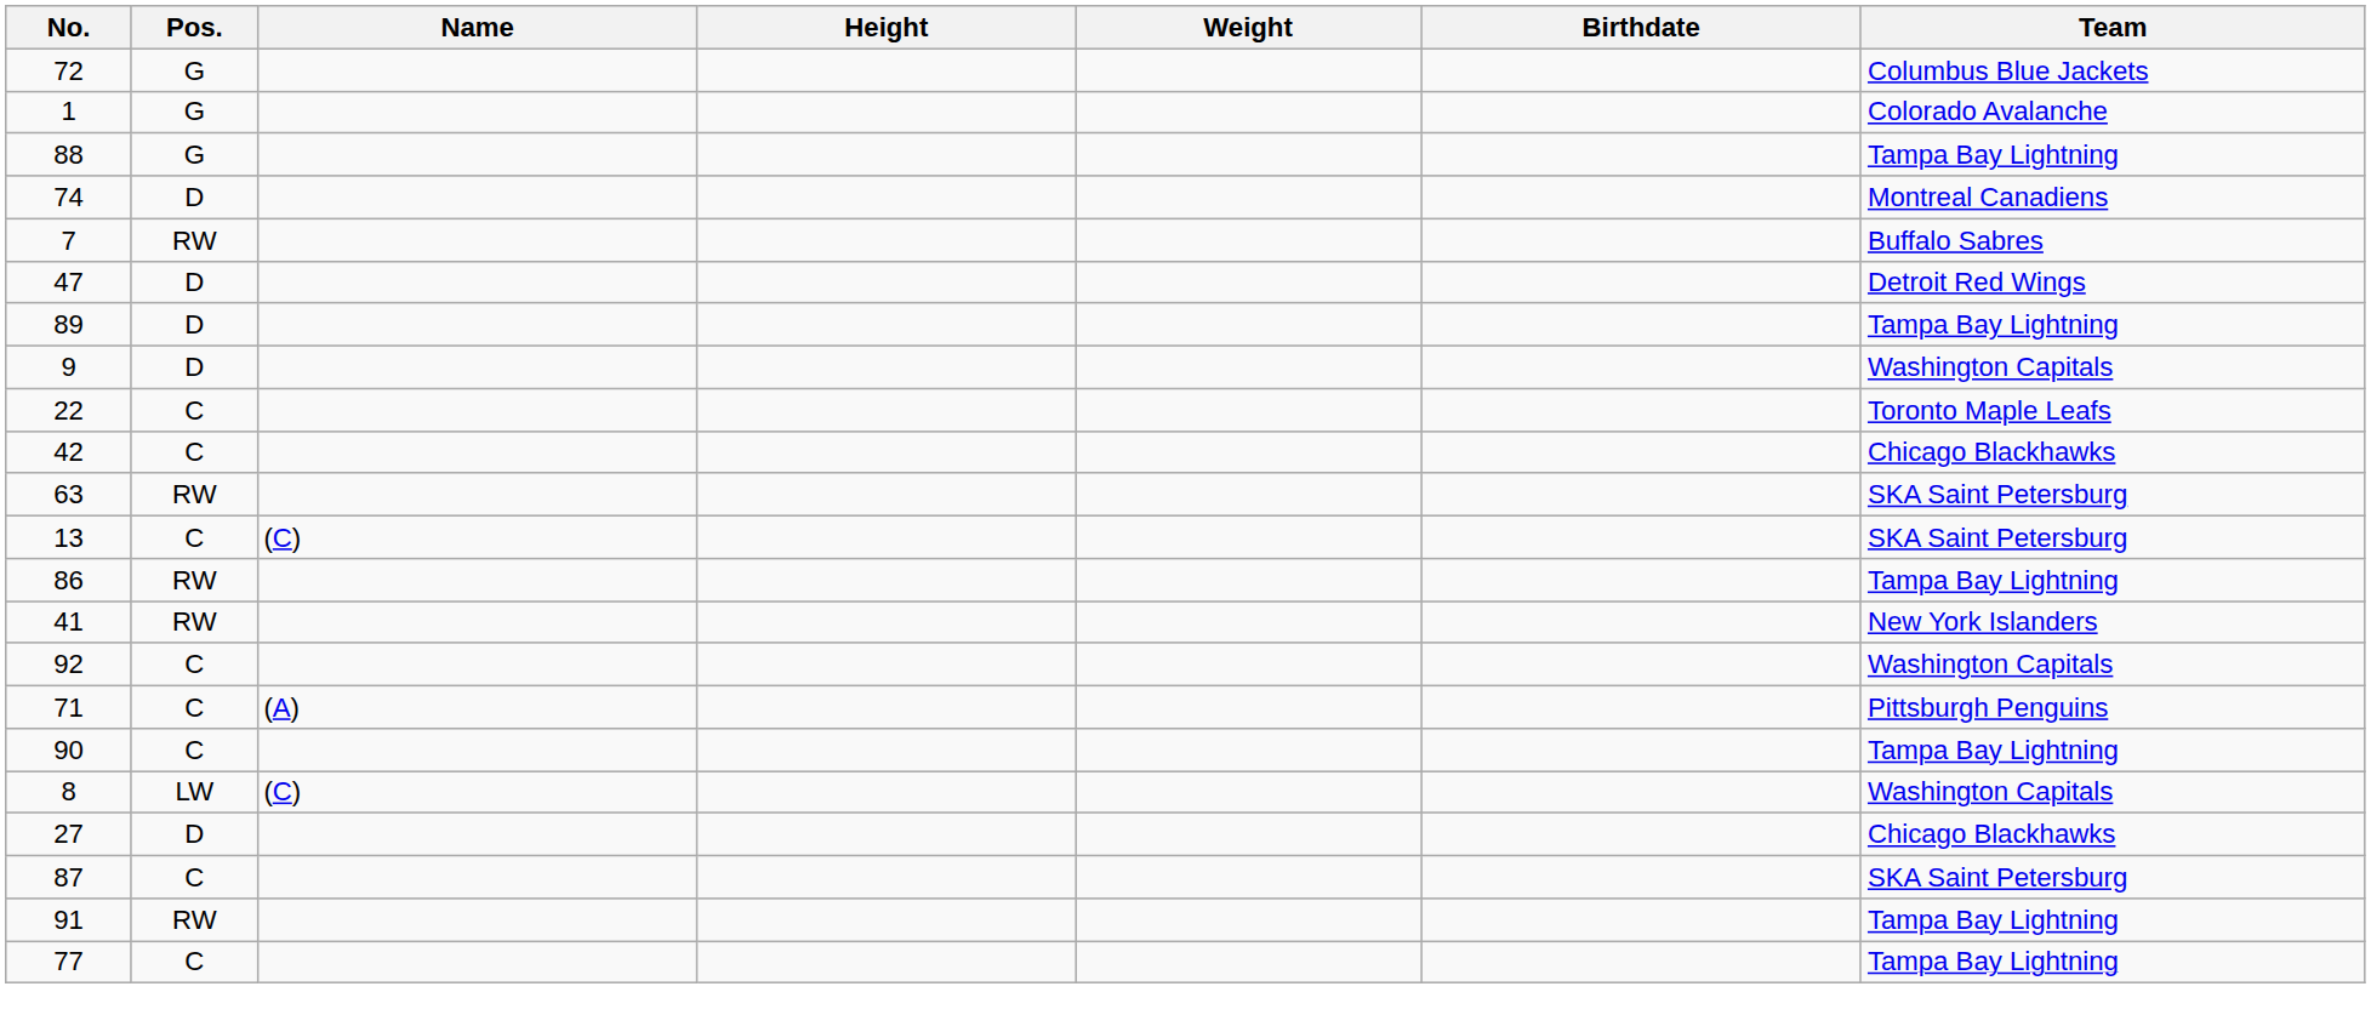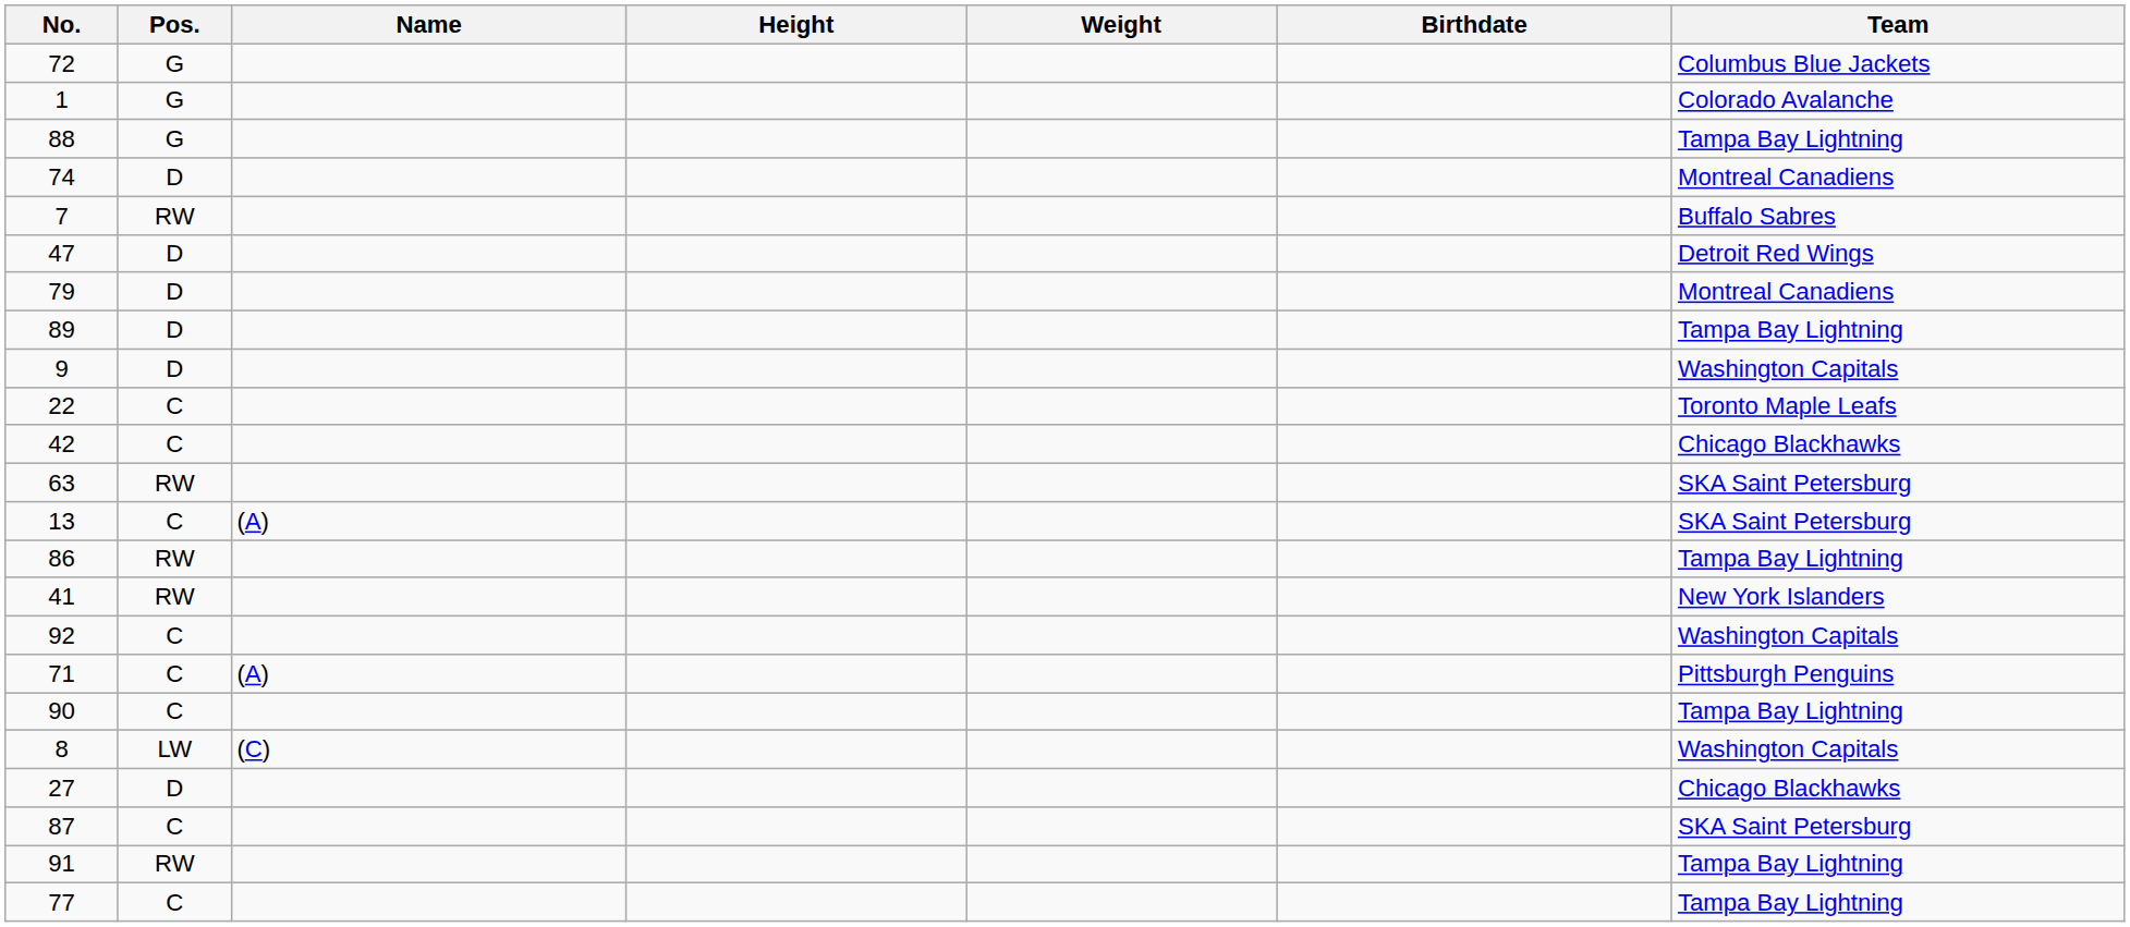 <table width="100%" class="wikitable sortable" style="font-size: 90%; text-align: center;">
 <tr>
 <th style="width:  4%;">No.</th>
 <th style="width:  4%;">Pos.</th>
 <th style="width: 14%;">Name</th>
 <th style="width: 12%;">Height</th>
 <th style="width: 11%;">Weight</th>
 <th style="width: 14%;">Birthdate</th>
 <th style="width: 16%;">Team</th>
 </tr>
 <tr>
 <td>72</td>
 <td>G</td>
 <td align=left></td>
 <td></td>
 <td></td>
 <td></td>
 <td style="text-align:left;"> <a href='#'>Columbus Blue Jackets</a></td>
 </tr>
 <tr>
 <td>1</td>
 <td>G</td>
 <td align=left></td>
 <td></td>
 <td></td>
 <td></td>
 <td style="text-align:left;"> <a href='#'>Colorado Avalanche</a></td>
 </tr>
 <tr>
 <td>88</td>
 <td>G</td>
 <td align=left></td>
 <td></td>
 <td></td>
 <td></td>
 <td style="text-align:left;"> <a href='#'>Tampa Bay Lightning</a></td>
 </tr>
 <tr>
 <td>74</td>
 <td>D</td>
 <td align=left></td>
 <td></td>
 <td></td>
 <td></td>
 <td style="text-align:left;"> <a href='#'>Montreal Canadiens</a></td>
 </tr>
 <tr>
 <td>7</td>
 <td>RW</td>
 <td align=left></td>
 <td></td>
 <td></td>
 <td></td>
 <td style="text-align:left;"> <a href='#'>Buffalo Sabres</a></td>
 </tr>
 <tr>
 <td>47</td>
 <td>D</td>
 <td align=left></td>
 <td></td>
 <td></td>
 <td></td>
 <td style="text-align:left;"> <a href='#'>Detroit Red Wings</a></td>
 </tr>
 <tr>
+<td>79</td>
+<td>D</td>
+<td align=left></td>
+<td></td>
+<td></td>
+<td></td>
+<td style="text-align:left;"> <a href='#'>Montreal Canadiens</a></td>
+</tr>
+<tr>
 <td>89</td>
 <td>D</td>
 <td align=left></td>
 <td></td>
 <td></td>
 <td></td>
 <td style="text-align:left;"> <a href='#'>Tampa Bay Lightning</a></td>
 </tr>
 <tr>
 <td>9</td>
 <td>D</td>
 <td align=left></td>
 <td></td>
 <td></td>
 <td></td>
 <td style="text-align:left;"> <a href='#'>Washington Capitals</a></td>
 </tr>
 <tr>
 <td>22</td>
 <td>C</td>
 <td align=left></td>
 <td></td>
 <td></td>
 <td></td>
 <td style="text-align:left;"> <a href='#'>Toronto Maple Leafs</a></td>
 </tr>
 <tr>
 <td>42</td>
 <td>C</td>
 <td align=left></td>
 <td></td>
 <td></td>
 <td></td>
 <td style="text-align:left;"> <a href='#'>Chicago Blackhawks</a></td>
 </tr>
 <tr>
 <td>63</td>
 <td>RW</td>
 <td align=left></td>
 <td></td>
 <td></td>
 <td></td>
 <td style="text-align:left;"> <a href='#'>SKA Saint Petersburg</a></td>
 </tr>
 <tr>
 <td>13</td>
 <td>C</td>
-<td align=left> (<a href='#'>C</a>)</td>
+<td align=left> (<a href='#'>A</a>)</td>
 <td></td>
 <td></td>
 <td></td>
 <td style="text-align:left;"> <a href='#'>SKA Saint Petersburg</a></td>
 </tr>
 <tr>
 <td>86</td>
 <td>RW</td>
 <td align=left></td>
 <td></td>
 <td></td>
 <td></td>
 <td style="text-align:left;"> <a href='#'>Tampa Bay Lightning</a></td>
 </tr>
 <tr>
 <td>41</td>
 <td>RW</td>
 <td align=left></td>
 <td></td>
 <td></td>
 <td></td>
 <td style="text-align:left;"> <a href='#'>New York Islanders</a></td>
 </tr>
 <tr>
 <td>92</td>
 <td>C</td>
 <td align=left></td>
 <td></td>
 <td></td>
 <td></td>
 <td style="text-align:left;"> <a href='#'>Washington Capitals</a></td>
 </tr>
 <tr>
 <td>71</td>
 <td>C</td>
 <td align=left> (<a href='#'>A</a>)</td>
 <td></td>
 <td></td>
 <td></td>
 <td style="text-align:left;"> <a href='#'>Pittsburgh Penguins</a></td>
 </tr>
 <tr>
 <td>90</td>
 <td>C</td>
 <td align=left></td>
 <td></td>
 <td></td>
 <td></td>
 <td style="text-align:left;"> <a href='#'>Tampa Bay Lightning</a></td>
 </tr>
 <tr>
 <td>8</td>
 <td>LW</td>
 <td align=left> (<a href='#'>C</a>)</td>
 <td></td>
 <td></td>
 <td></td>
 <td style="text-align:left;"> <a href='#'>Washington Capitals</a></td>
 </tr>
 <tr>
 <td>27</td>
 <td>D</td>
 <td align=left></td>
 <td></td>
 <td></td>
 <td></td>
 <td style="text-align:left;"> <a href='#'>Chicago Blackhawks</a></td>
 </tr>
 <tr>
 <td>87</td>
 <td>C</td>
 <td align=left></td>
 <td></td>
 <td></td>
 <td></td>
 <td style="text-align:left;"> <a href='#'>SKA Saint Petersburg</a></td>
 </tr>
 <tr>
 <td>91</td>
 <td>RW</td>
 <td align=left></td>
 <td></td>
 <td></td>
 <td></td>
 <td style="text-align:left;"> <a href='#'>Tampa Bay Lightning</a></td>
 </tr>
 <tr>
 <td>77</td>
 <td>C</td>
 <td align=left></td>
 <td></td>
 <td></td>
 <td></td>
 <td style="text-align:left;"> <a href='#'>Tampa Bay Lightning</a></td>
 </tr>
 </table>
